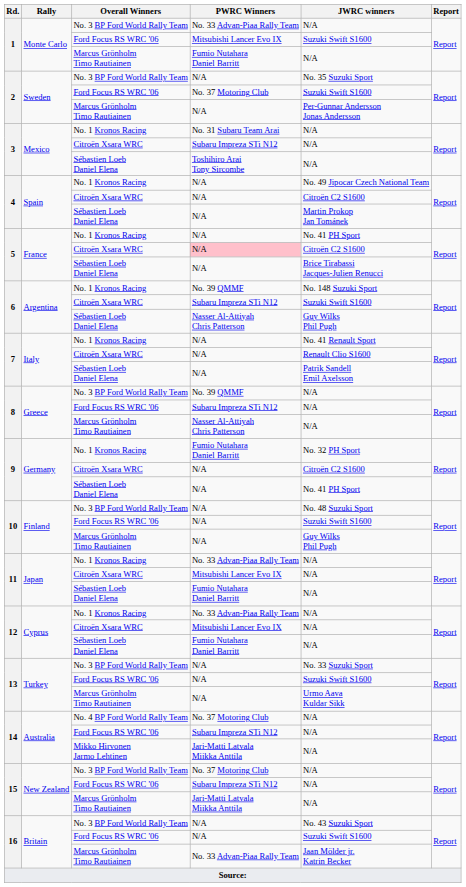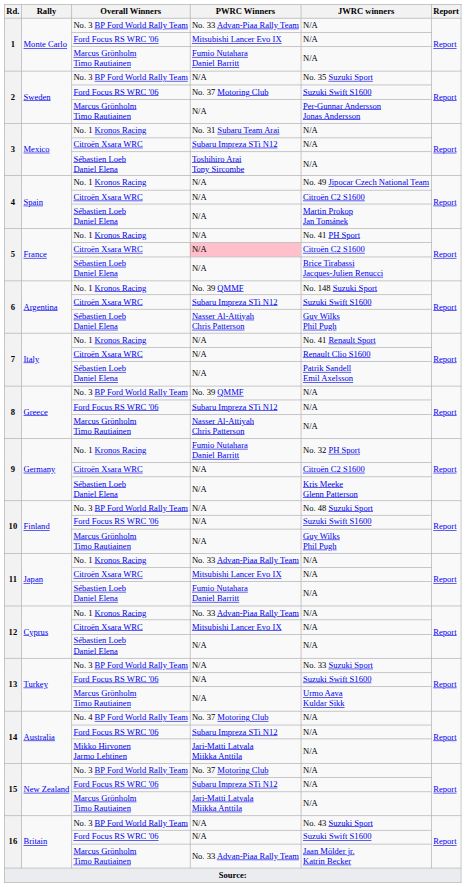 <table class="wikitable" style="font-size:85%;">
 <tr>
 <th>Rd.</th>
 <th>Rally</th>
 <th>Overall Winners</th>
 <th>PWRC Winners</th>
 <th>JWRC winners</th>
 <th>Report</th>
 </tr>
 <tr>
 <th rowspan="3">1</th>
 <td rowspan="3"> <a href='#'>Monte Carlo</a></td>
 <td nowrap=""> No. 3 <a href='#'>BP Ford World Rally Team</a></td>
 <td> No. 33 <a href='#'>Advan-Piaa Rally Team</a></td>
 <td>N/A</td>
 <td rowspan="3"><a href='#'>Report</a></td>
 </tr>
 <tr>
 <td> <a href='#'>Ford Focus RS WRC '06</a></td>
 <td> <a href='#'>Mitsubishi Lancer Evo IX</a></td>
-<td> <a href='#'>Suzuki Swift S1600</a></td>
+<td>N/A</td>
 </tr>
 <tr>
 <td> <a href='#'>Marcus Grönholm</a><br> <a href='#'>Timo Rautiainen</a></td>
 <td> <a href='#'>Fumio Nutahara</a><br> <a href='#'>Daniel Barritt</a></td>
 <td>N/A</td>
 </tr>
 <tr>
 <th rowspan="3">2</th>
 <td rowspan="3"> <a href='#'>Sweden</a></td>
 <td nowrap=""> No. 3 <a href='#'>BP Ford World Rally Team</a></td>
 <td>N/A</td>
 <td> No. 35 <a href='#'>Suzuki Sport</a></td>
 <td rowspan="3"><a href='#'>Report</a></td>
 </tr>
 <tr>
 <td> <a href='#'>Ford Focus RS WRC '06</a></td>
 <td> No. 37 <a href='#'>Motoring Club</a></td>
 <td> <a href='#'>Suzuki Swift S1600</a></td>
 </tr>
 <tr>
 <td> <a href='#'>Marcus Grönholm</a><br> <a href='#'>Timo Rautiainen</a></td>
 <td>N/A</td>
 <td> <a href='#'>Per-Gunnar Andersson</a><br> <a href='#'>Jonas Andersson</a></td>
 </tr>
 <tr>
 <th rowspan="3">3</th>
 <td rowspan="3"> <a href='#'>Mexico</a></td>
 <td nowrap=""> No. 1 <a href='#'>Kronos Racing</a></td>
 <td> No. 31 <a href='#'>Subaru Team Arai</a></td>
 <td>N/A</td>
 <td rowspan="3"><a href='#'>Report</a></td>
 </tr>
 <tr>
 <td> <a href='#'>Citroën Xsara WRC</a></td>
 <td> <a href='#'>Subaru Impreza STi N12</a></td>
 <td>N/A</td>
 </tr>
 <tr>
 <td> <a href='#'>Sébastien Loeb</a><br> <a href='#'>Daniel Elena</a></td>
 <td> <a href='#'>Toshihiro Arai</a><br> <a href='#'>Tony Sircombe</a></td>
 <td>N/A</td>
 </tr>
 <tr>
 <th rowspan="3">4</th>
 <td rowspan="3"> <a href='#'>Spain</a></td>
 <td nowrap=""> No. 1 <a href='#'>Kronos Racing</a></td>
 <td>N/A</td>
 <td> No. 49 <a href='#'>Jipocar Czech National Team</a></td>
 <td rowspan="3"><a href='#'>Report</a></td>
 </tr>
 <tr>
 <td> <a href='#'>Citroën Xsara WRC</a></td>
 <td>N/A</td>
 <td> <a href='#'>Citroën C2 S1600</a></td>
 </tr>
 <tr>
 <td> <a href='#'>Sébastien Loeb</a><br> <a href='#'>Daniel Elena</a></td>
 <td>N/A</td>
 <td> <a href='#'>Martin Prokop</a><br> <a href='#'>Jan Tománek</a></td>
 </tr>
 <tr>
 <th rowspan="3">5</th>
 <td rowspan="3"> <a href='#'>France</a></td>
 <td nowrap=""> No. 1 <a href='#'>Kronos Racing</a></td>
 <td>N/A</td>
 <td> No. 41 <a href='#'>PH Sport</a></td>
 <td rowspan="3"><a href='#'>Report</a></td>
 </tr>
 <tr>
 <td> <a href='#'>Citroën Xsara WRC</a></td>
 <td style="background: pink;">N/A</td>
 <td> <a href='#'>Citroën C2 S1600</a></td>
 </tr>
 <tr>
 <td> <a href='#'>Sébastien Loeb</a><br> <a href='#'>Daniel Elena</a></td>
 <td>N/A</td>
 <td> <a href='#'>Brice Tirabassi</a><br> <a href='#'>Jacques-Julien Renucci</a></td>
 </tr>
 <tr>
 <th rowspan="3">6</th>
 <td rowspan="3"> <a href='#'>Argentina</a></td>
 <td nowrap=""> No. 1 <a href='#'>Kronos Racing</a></td>
 <td> No. 39 <a href='#'>QMMF</a></td>
 <td> No. 148 <a href='#'>Suzuki Sport</a></td>
 <td rowspan="3"><a href='#'>Report</a></td>
 </tr>
 <tr>
 <td> <a href='#'>Citroën Xsara WRC</a></td>
 <td> <a href='#'>Subaru Impreza STi N12</a></td>
 <td> <a href='#'>Suzuki Swift S1600</a></td>
 </tr>
 <tr>
 <td> <a href='#'>Sébastien Loeb</a><br> <a href='#'>Daniel Elena</a></td>
 <td> <a href='#'>Nasser Al-Attiyah</a><br> <a href='#'>Chris Patterson</a></td>
 <td> <a href='#'>Guy Wilks</a><br> <a href='#'>Phil Pugh</a></td>
 </tr>
 <tr>
 <th rowspan="3">7</th>
 <td rowspan="3"> <a href='#'>Italy</a></td>
 <td nowrap=""> No. 1 <a href='#'>Kronos Racing</a></td>
 <td>N/A</td>
 <td> No. 41 <a href='#'>Renault Sport</a></td>
 <td rowspan="3"><a href='#'>Report</a></td>
 </tr>
 <tr>
 <td> <a href='#'>Citroën Xsara WRC</a></td>
 <td>N/A</td>
 <td> <a href='#'>Renault Clio S1600</a></td>
 </tr>
 <tr>
 <td> <a href='#'>Sébastien Loeb</a><br> <a href='#'>Daniel Elena</a></td>
 <td>N/A</td>
 <td> <a href='#'>Patrik Sandell</a><br> <a href='#'>Emil Axelsson</a></td>
 </tr>
 <tr>
 <th rowspan="3">8</th>
 <td rowspan="3"> <a href='#'>Greece</a></td>
 <td nowrap=""> No. 3 <a href='#'>BP Ford World Rally Team</a></td>
 <td> No. 39 <a href='#'>QMMF</a></td>
 <td>N/A</td>
 <td rowspan="3"><a href='#'>Report</a></td>
 </tr>
 <tr>
 <td> <a href='#'>Ford Focus RS WRC '06</a></td>
 <td> <a href='#'>Subaru Impreza STi N12</a></td>
 <td>N/A</td>
 </tr>
 <tr>
 <td> <a href='#'>Marcus Grönholm</a><br> <a href='#'>Timo Rautiainen</a></td>
 <td> <a href='#'>Nasser Al-Attiyah</a><br> <a href='#'>Chris Patterson</a></td>
 <td>N/A</td>
 </tr>
 <tr>
 <th rowspan="3">9</th>
 <td rowspan="3"> <a href='#'>Germany</a></td>
 <td> No. 1 <a href='#'>Kronos Racing</a></td>
 <td> <a href='#'>Fumio Nutahara</a><br> <a href='#'>Daniel Barritt</a></td>
 <td> No. 32 <a href='#'>PH Sport</a></td>
 <td rowspan="3"><a href='#'>Report</a></td>
 </tr>
 <tr>
 <td> <a href='#'>Citroën Xsara WRC</a></td>
 <td>N/A</td>
 <td> <a href='#'>Citroën C2 S1600</a></td>
 </tr>
 <tr>
 <td> <a href='#'>Sébastien Loeb</a><br> <a href='#'>Daniel Elena</a></td>
 <td>N/A</td>
-<td> No. 41 <a href='#'>PH Sport</a></td>
+<td> <a href='#'>Kris Meeke</a><br> <a href='#'>Glenn Patterson</a></td>
 </tr>
 <tr>
 <th rowspan="3">10</th>
 <td rowspan="3"> <a href='#'>Finland</a></td>
 <td> No. 3 <a href='#'>BP Ford World Rally Team</a></td>
 <td>N/A</td>
 <td> No. 48 <a href='#'>Suzuki Sport</a></td>
 <td rowspan="3"><a href='#'>Report</a></td>
 </tr>
 <tr>
 <td> <a href='#'>Ford Focus RS WRC '06</a></td>
 <td>N/A</td>
 <td> <a href='#'>Suzuki Swift S1600</a></td>
 </tr>
 <tr>
 <td> <a href='#'>Marcus Grönholm</a><br> <a href='#'>Timo Rautiainen</a></td>
 <td>N/A</td>
 <td> <a href='#'>Guy Wilks</a><br> <a href='#'>Phil Pugh</a></td>
 </tr>
 <tr>
 <th rowspan="3">11</th>
 <td rowspan="3"> <a href='#'>Japan</a></td>
 <td> No. 1 <a href='#'>Kronos Racing</a></td>
 <td> No. 33 <a href='#'>Advan-Piaa Rally Team</a></td>
 <td>N/A</td>
 <td rowspan="3"><a href='#'>Report</a></td>
 </tr>
 <tr>
 <td> <a href='#'>Citroën Xsara WRC</a></td>
 <td> <a href='#'>Mitsubishi Lancer Evo IX</a></td>
 <td>N/A</td>
 </tr>
 <tr>
 <td> <a href='#'>Sébastien Loeb</a><br> <a href='#'>Daniel Elena</a></td>
 <td> <a href='#'>Fumio Nutahara</a><br> <a href='#'>Daniel Barritt</a></td>
 <td>N/A</td>
 </tr>
 <tr>
 <th rowspan="3">12</th>
 <td rowspan="3"> <a href='#'>Cyprus</a></td>
 <td> No. 1 <a href='#'>Kronos Racing</a></td>
 <td> No. 33 <a href='#'>Advan-Piaa Rally Team</a></td>
 <td>N/A</td>
 <td rowspan="3"><a href='#'>Report</a></td>
 </tr>
 <tr>
 <td> <a href='#'>Citroën Xsara WRC</a></td>
 <td> <a href='#'>Mitsubishi Lancer Evo IX</a></td>
 <td>N/A</td>
 </tr>
 <tr>
 <td> <a href='#'>Sébastien Loeb</a><br> <a href='#'>Daniel Elena</a></td>
-<td> <a href='#'>Fumio Nutahara</a><br> <a href='#'>Daniel Barritt</a></td>
+<td>N/A</td>
 <td>N/A</td>
 </tr>
 <tr>
 <th rowspan="3">13</th>
 <td rowspan="3"> <a href='#'>Turkey</a></td>
 <td> No. 3 <a href='#'>BP Ford World Rally Team</a></td>
 <td>N/A</td>
 <td> No. 33 <a href='#'>Suzuki Sport</a></td>
 <td rowspan="3"><a href='#'>Report</a></td>
 </tr>
 <tr>
 <td> <a href='#'>Ford Focus RS WRC '06</a></td>
 <td>N/A</td>
 <td> <a href='#'>Suzuki Swift S1600</a></td>
 </tr>
 <tr>
 <td> <a href='#'>Marcus Grönholm</a><br> <a href='#'>Timo Rautiainen</a></td>
 <td>N/A</td>
 <td> <a href='#'>Urmo Aava</a><br> <a href='#'>Kuldar Sikk</a></td>
 </tr>
 <tr>
 <th rowspan="3">14</th>
 <td rowspan="3"> <a href='#'>Australia</a></td>
 <td> No. 4 <a href='#'>BP Ford World Rally Team</a></td>
 <td> No. 37 <a href='#'>Motoring Club</a></td>
 <td>N/A</td>
 <td rowspan="3"><a href='#'>Report</a></td>
 </tr>
 <tr>
 <td> <a href='#'>Ford Focus RS WRC '06</a></td>
 <td> <a href='#'>Subaru Impreza STi N12</a></td>
 <td>N/A</td>
 </tr>
 <tr>
 <td> <a href='#'>Mikko Hirvonen</a><br> <a href='#'>Jarmo Lehtinen</a></td>
 <td> <a href='#'>Jari-Matti Latvala</a><br> <a href='#'>Miikka Anttila</a></td>
 <td>N/A</td>
 </tr>
 <tr>
 <th rowspan="3">15</th>
 <td rowspan="3"> <a href='#'>New Zealand</a></td>
 <td> No. 3 <a href='#'>BP Ford World Rally Team</a></td>
 <td> No. 37 <a href='#'>Motoring Club</a></td>
 <td>N/A</td>
 <td rowspan="3"><a href='#'>Report</a></td>
 </tr>
 <tr>
 <td> <a href='#'>Ford Focus RS WRC '06</a></td>
 <td> <a href='#'>Subaru Impreza STi N12</a></td>
 <td>N/A</td>
 </tr>
 <tr>
 <td> <a href='#'>Marcus Grönholm</a><br> <a href='#'>Timo Rautiainen</a></td>
 <td> <a href='#'>Jari-Matti Latvala</a><br> <a href='#'>Miikka Anttila</a></td>
 <td>N/A</td>
 </tr>
 <tr>
 <th rowspan="3">16</th>
 <td rowspan="3"> <a href='#'>Britain</a></td>
 <td> No. 3 <a href='#'>BP Ford World Rally Team</a></td>
 <td>N/A</td>
 <td> No. 43 <a href='#'>Suzuki Sport</a></td>
 <td rowspan="3"><a href='#'>Report</a></td>
 </tr>
 <tr>
 <td> <a href='#'>Ford Focus RS WRC '06</a></td>
 <td>N/A</td>
 <td> <a href='#'>Suzuki Swift S1600</a></td>
 </tr>
 <tr>
 <td> <a href='#'>Marcus Grönholm</a><br> <a href='#'>Timo Rautiainen</a></td>
 <td> No. 33 <a href='#'>Advan-Piaa Rally Team</a></td>
 <td> <a href='#'>Jaan Mölder jr.</a><br> <a href='#'>Katrin Becker</a></td>
 </tr>
 <tr class="sortbottom">
 <td colspan="6" style="background-color:#EAECF0;text-align:center"><strong>Source:</strong></td>
 </tr>
 </table>
